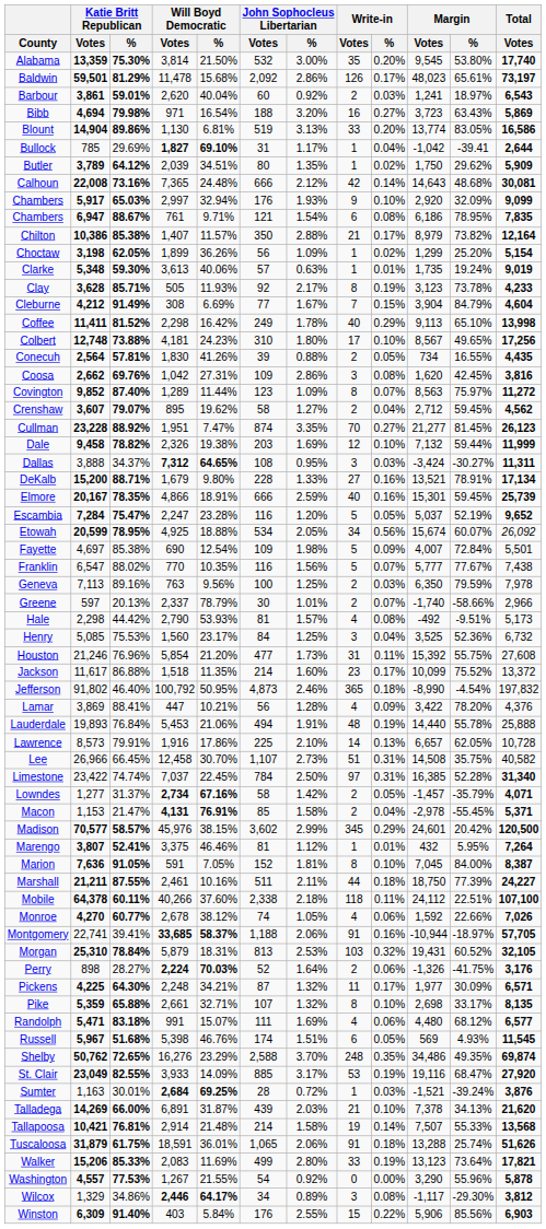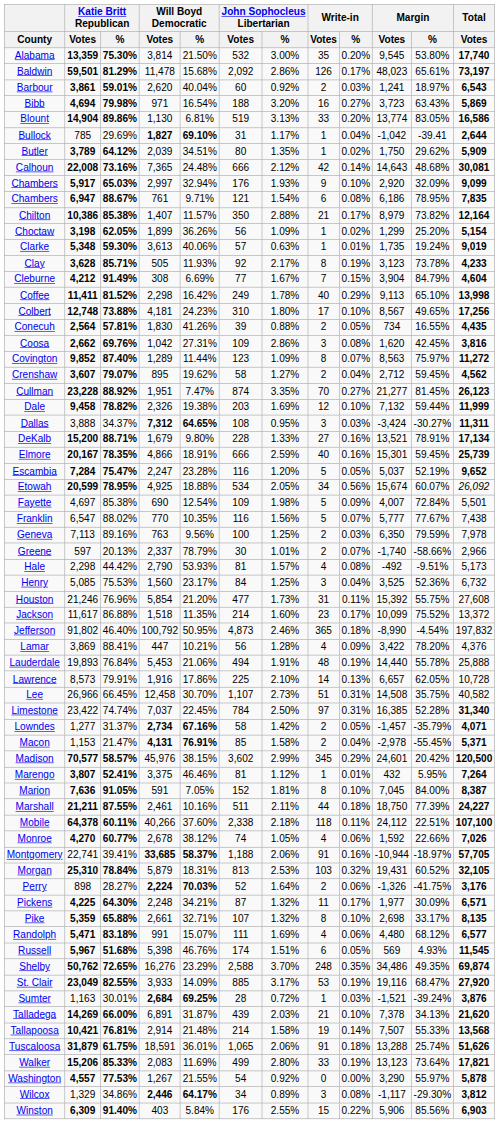 <table class="wikitable sortable" style="text-align:center">
 <tr>
 <th></th>
 <th style="text-align:center;" colspan="2"><a href='#'>Katie Britt</a><br>Republican</th>
 <th style="text-align:center;" colspan="2">Will Boyd<br>Democratic</th>
 <th style="text-align:center;" colspan="2"><a href='#'>John Sophocleus</a><br>Libertarian</th>
 <th style="text-align:center;" colspan="2">Write-in</th>
 <th style="text-align:center;" colspan="2">Margin</th>
 <th style="text-align:center;">Total</th>
 </tr>
 <tr>
 <th align=center>County</th>
 <th style="text-align:center;" data-sort-type="number">Votes</th>
 <th style="text-align:center;" data-sort-type="number">%</th>
 <th style="text-align:center;" data-sort-type="number">Votes</th>
 <th style="text-align:center;" data-sort-type="number">%</th>
 <th style="text-align:center;" data-sort-type="number">Votes</th>
 <th style="text-align:center;" data-sort-type="number">%</th>
 <th style="text-align:center;" data-sort-type="number">Votes</th>
 <th style="text-align:center;" data-sort-type="number">%</th>
 <th style="text-align:center;" data-sort-type="number">Votes</th>
 <th style="text-align:center;" data-sort-type="number">%</th>
 <th style="text-align:center;" data-sort-type="number">Votes</th>
 </tr>
 <tr>
 <td align=center><a href='#'>Alabama</a></td>
 <td><strong>13,359</strong></td>
 <td><strong>75.30%</strong></td>
 <td>3,814</td>
 <td>21.50%</td>
 <td>532</td>
 <td>3.00%</td>
 <td>35</td>
 <td>0.20%</td>
 <td>9,545</td>
 <td>53.80%</td>
 <td><strong>17,740</strong></td>
 </tr>
 <tr>
 <td align=center><a href='#'>Baldwin</a></td>
 <td><strong>59,501</strong></td>
 <td><strong>81.29%</strong></td>
 <td>11,478</td>
 <td>15.68%</td>
 <td>2,092</td>
 <td>2.86%</td>
 <td>126</td>
 <td>0.17%</td>
 <td>48,023</td>
 <td>65.61%</td>
 <td><strong>73,197</strong></td>
 </tr>
 <tr>
 <td align=center><a href='#'>Barbour</a></td>
 <td><strong>3,861</strong></td>
 <td><strong>59.01%</strong></td>
 <td>2,620</td>
 <td>40.04%</td>
 <td>60</td>
 <td>0.92%</td>
 <td>2</td>
 <td>0.03%</td>
 <td>1,241</td>
 <td>18.97%</td>
 <td><strong>6,543</strong></td>
 </tr>
 <tr>
 <td align=center><a href='#'>Bibb</a></td>
 <td><strong>4,694</strong></td>
 <td><strong>79.98%</strong></td>
 <td>971</td>
 <td>16.54%</td>
 <td>188</td>
 <td>3.20%</td>
 <td>16</td>
 <td>0.27%</td>
 <td>3,723</td>
 <td>63.43%</td>
 <td><strong>5,869</strong></td>
 </tr>
 <tr>
 <td align=center><a href='#'>Blount</a></td>
 <td><strong>14,904</strong></td>
 <td><strong>89.86%</strong></td>
 <td>1,130</td>
 <td>6.81%</td>
 <td>519</td>
 <td>3.13%</td>
 <td>33</td>
 <td>0.20%</td>
 <td>13,774</td>
 <td>83.05%</td>
 <td><strong>16,586</strong></td>
 </tr>
 <tr>
 <td align=center><a href='#'>Bullock</a></td>
 <td>785</td>
 <td>29.69%</td>
 <td><strong>1,827</strong></td>
 <td><strong>69.10%</strong></td>
 <td>31</td>
 <td>1.17%</td>
 <td>1</td>
 <td>0.04%</td>
 <td>-1,042</td>
 <td>-39.41</td>
 <td><strong>2,644</strong></td>
 </tr>
 <tr>
 <td align=center><a href='#'>Butler</a></td>
 <td><strong>3,789</strong></td>
 <td><strong>64.12%</strong></td>
 <td>2,039</td>
 <td>34.51%</td>
 <td>80</td>
 <td>1.35%</td>
 <td>1</td>
 <td>0.02%</td>
 <td>1,750</td>
 <td>29.62%</td>
 <td><strong>5,909</strong></td>
 </tr>
 <tr>
 <td align=center><a href='#'>Calhoun</a></td>
 <td><strong>22,008</strong></td>
 <td><strong>73.16%</strong></td>
 <td>7,365</td>
 <td>24.48%</td>
 <td>666</td>
 <td>2.12%</td>
 <td>42</td>
 <td>0.14%</td>
 <td>14,643</td>
 <td>48.68%</td>
 <td><strong>30,081</strong></td>
 </tr>
 <tr>
 <td align=center><a href='#'>Chambers</a></td>
 <td><strong>5,917</strong></td>
 <td><strong>65.03%</strong></td>
 <td>2,997</td>
 <td>32.94%</td>
 <td>176</td>
 <td>1.93%</td>
 <td>9</td>
 <td>0.10%</td>
 <td>2,920</td>
 <td>32.09%</td>
 <td><strong>9,099</strong></td>
 </tr>
 <tr>
 <td align=center><a href='#'>Chambers</a></td>
 <td><strong>6,947</strong></td>
 <td><strong>88.67%</strong></td>
 <td>761</td>
 <td>9.71%</td>
 <td>121</td>
 <td>1.54%</td>
 <td>6</td>
 <td>0.08%</td>
 <td>6,186</td>
 <td>78.95%</td>
 <td><strong>7,835</strong></td>
 </tr>
 <tr>
 <td align=center><a href='#'>Chilton</a></td>
 <td><strong>10,386</strong></td>
 <td><strong>85.38%</strong></td>
 <td>1,407</td>
 <td>11.57%</td>
 <td>350</td>
 <td>2.88%</td>
 <td>21</td>
 <td>0.17%</td>
 <td>8,979</td>
 <td>73.82%</td>
 <td><strong>12,164</strong></td>
 </tr>
 <tr>
 <td align=center><a href='#'>Choctaw</a></td>
 <td><strong>3,198</strong></td>
 <td><strong>62.05%</strong></td>
 <td>1,899</td>
 <td>36.26%</td>
 <td>56</td>
 <td>1.09%</td>
 <td>1</td>
 <td>0.02%</td>
 <td>1,299</td>
 <td>25.20%</td>
 <td><strong>5,154</strong></td>
 </tr>
 <tr>
 <td align=center><a href='#'>Clarke</a></td>
 <td><strong>5,348</strong></td>
 <td><strong>59.30%</strong></td>
 <td>3,613</td>
 <td>40.06%</td>
 <td>57</td>
 <td>0.63%</td>
 <td>1</td>
 <td>0.01%</td>
 <td>1,735</td>
 <td>19.24%</td>
 <td><strong>9,019</strong></td>
 </tr>
 <tr>
 <td align=center><a href='#'>Clay</a></td>
 <td><strong>3,628</strong></td>
 <td><strong>85.71%</strong></td>
 <td>505</td>
 <td>11.93%</td>
 <td>92</td>
 <td>2.17%</td>
 <td>8</td>
 <td>0.19%</td>
 <td>3,123</td>
 <td>73.78%</td>
 <td><strong>4,233</strong></td>
 </tr>
 <tr>
 <td align=center><a href='#'>Cleburne</a></td>
 <td><strong>4,212</strong></td>
 <td><strong>91.49%</strong></td>
 <td>308</td>
 <td>6.69%</td>
 <td>77</td>
 <td>1.67%</td>
 <td>7</td>
 <td>0.15%</td>
 <td>3,904</td>
 <td>84.79%</td>
 <td><strong>4,604</strong></td>
 </tr>
 <tr>
 <td align=center><a href='#'>Coffee</a></td>
 <td><strong>11,411</strong></td>
 <td><strong>81.52%</strong></td>
 <td>2,298</td>
 <td>16.42%</td>
 <td>249</td>
 <td>1.78%</td>
 <td>40</td>
 <td>0.29%</td>
 <td>9,113</td>
 <td>65.10%</td>
 <td><strong>13,998</strong></td>
 </tr>
 <tr>
 <td align=center><a href='#'>Colbert</a></td>
 <td><strong>12,748</strong></td>
 <td><strong>73.88%</strong></td>
 <td>4,181</td>
 <td>24.23%</td>
 <td>310</td>
 <td>1.80%</td>
 <td>17</td>
 <td>0.10%</td>
 <td>8,567</td>
 <td>49.65%</td>
 <td><strong>17,256</strong></td>
 </tr>
 <tr>
 <td align=center><a href='#'>Conecuh</a></td>
 <td><strong>2,564</strong></td>
 <td><strong>57.81%</strong></td>
 <td>1,830</td>
 <td>41.26%</td>
 <td>39</td>
 <td>0.88%</td>
 <td>2</td>
 <td>0.05%</td>
 <td>734</td>
 <td>16.55%</td>
 <td><strong>4,435</strong></td>
 </tr>
 <tr>
 <td align=center><a href='#'>Coosa</a></td>
 <td><strong>2,662</strong></td>
 <td><strong>69.76%</strong></td>
 <td>1,042</td>
 <td>27.31%</td>
 <td>109</td>
 <td>2.86%</td>
 <td>3</td>
 <td>0.08%</td>
 <td>1,620</td>
 <td>42.45%</td>
 <td><strong>3,816</strong></td>
 </tr>
 <tr>
 <td align=center><a href='#'>Covington</a></td>
 <td><strong>9,852</strong></td>
 <td><strong>87.40%</strong></td>
 <td>1,289</td>
 <td>11.44%</td>
 <td>123</td>
 <td>1.09%</td>
 <td>8</td>
 <td>0.07%</td>
 <td>8,563</td>
 <td>75.97%</td>
 <td><strong>11,272</strong></td>
 </tr>
 <tr>
 <td align=center><a href='#'>Crenshaw</a></td>
 <td><strong>3,607</strong></td>
 <td><strong>79.07%</strong></td>
 <td>895</td>
 <td>19.62%</td>
 <td>58</td>
 <td>1.27%</td>
 <td>2</td>
 <td>0.04%</td>
 <td>2,712</td>
 <td>59.45%</td>
 <td><strong>4,562</strong></td>
 </tr>
 <tr>
 <td align=center><a href='#'>Cullman</a></td>
 <td><strong>23,228</strong></td>
 <td><strong>88.92%</strong></td>
 <td>1,951</td>
 <td>7.47%</td>
 <td>874</td>
 <td>3.35%</td>
 <td>70</td>
 <td>0.27%</td>
 <td>21,277</td>
 <td>81.45%</td>
 <td><strong>26,123</strong></td>
 </tr>
 <tr>
 <td align=center><a href='#'>Dale</a></td>
 <td><strong>9,458</strong></td>
 <td><strong>78.82%</strong></td>
 <td>2,326</td>
 <td>19.38%</td>
 <td>203</td>
 <td>1.69%</td>
 <td>12</td>
 <td>0.10%</td>
 <td>7,132</td>
 <td>59.44%</td>
 <td><strong>11,999</strong></td>
 </tr>
 <tr>
 <td align=center><a href='#'>Dallas</a></td>
 <td>3,888</td>
 <td>34.37%</td>
 <td><strong>7,312</strong></td>
 <td><strong>64.65%</strong></td>
 <td>108</td>
 <td>0.95%</td>
 <td>3</td>
 <td>0.03%</td>
 <td>-3,424</td>
 <td>-30.27%</td>
 <td><strong>11,311</strong></td>
 </tr>
 <tr>
 <td align=center><a href='#'>DeKalb</a></td>
 <td><strong>15,200</strong></td>
 <td><strong>88.71%</strong></td>
 <td>1,679</td>
 <td>9.80%</td>
 <td>228</td>
 <td>1.33%</td>
 <td>27</td>
 <td>0.16%</td>
 <td>13,521</td>
 <td>78.91%</td>
 <td><strong>17,134</strong></td>
 </tr>
 <tr>
 <td align=center><a href='#'>Elmore</a></td>
 <td><strong>20,167</strong></td>
 <td><strong>78.35%</strong></td>
 <td>4,866</td>
 <td>18.91%</td>
 <td>666</td>
 <td>2.59%</td>
 <td>40</td>
 <td>0.16%</td>
 <td>15,301</td>
 <td>59.45%</td>
 <td><strong>25,739</strong></td>
 </tr>
 <tr>
 <td align=center><a href='#'>Escambia</a></td>
 <td><strong>7,284</strong></td>
 <td><strong>75.47%</strong></td>
 <td>2,247</td>
 <td>23.28%</td>
 <td>116</td>
 <td>1.20%</td>
 <td>5</td>
 <td>0.05%</td>
 <td>5,037</td>
 <td>52.19%</td>
 <td><strong>9,652</strong></td>
 </tr>
 <tr>
 <td align=center><a href='#'>Etowah</a></td>
 <td><strong>20,599</strong></td>
 <td><strong>78.95%</strong></td>
 <td>4,925</td>
 <td>18.88%</td>
 <td>534</td>
 <td>2.05%</td>
 <td>34</td>
 <td>0.56%</td>
 <td>15,674</td>
 <td>60.07%</td>
 <td><em>26,092<strong></td>
 </tr>
 <tr>
 <td align=center><a href='#'>Fayette</a></td>
 <td></strong>4,697<strong></td>
 <td></strong>85.38%<strong></td>
 <td>690</td>
 <td>12.54%</td>
 <td>109</td>
 <td>1.98%</td>
 <td>5</td>
 <td>0.09%</td>
 <td>4,007</td>
 <td>72.84%</td>
 <td></strong>5,501<strong></td>
 </tr>
 <tr>
 <td align=center><a href='#'>Franklin</a></td>
 <td></strong>6,547<strong></td>
 <td></strong>88.02%<strong></td>
 <td>770</td>
 <td>10.35%</td>
 <td>116</td>
 <td>1.56%</td>
 <td>5</td>
 <td>0.07%</td>
 <td>5,777</td>
 <td>77.67%</td>
 <td></strong>7,438<strong></td>
 </tr>
 <tr>
 <td align=center><a href='#'>Geneva</a></td>
 <td></strong>7,113<strong></td>
 <td></strong>89.16%<strong></td>
 <td>763</td>
 <td>9.56%</td>
 <td>100</td>
 <td>1.25%</td>
 <td>2</td>
 <td>0.03%</td>
 <td>6,350</td>
 <td>79.59%</td>
 <td></strong>7,978<strong></td>
 </tr>
 <tr>
 <td align=center><a href='#'>Greene</a></td>
 <td>597</td>
 <td>20.13%</td>
 <td></strong>2,337<strong></td>
 <td></strong>78.79%<strong></td>
 <td>30</td>
 <td>1.01%</td>
 <td>2</td>
 <td>0.07%</td>
 <td>-1,740</td>
 <td>-58.66%</td>
 <td></strong>2,966<strong></td>
 </tr>
 <tr>
 <td align=center><a href='#'>Hale</a></td>
 <td>2,298</td>
 <td>44.42%</td>
 <td></strong>2,790<strong></td>
 <td></strong>53.93%<strong></td>
 <td>81</td>
 <td>1.57%</td>
 <td>4</td>
 <td>0.08%</td>
 <td>-492</td>
 <td>-9.51%</td>
 <td></strong>5,173<strong></td>
 </tr>
 <tr>
 <td align=center><a href='#'>Henry</a></td>
 <td></strong>5,085<strong></td>
 <td></strong>75.53%<strong></td>
 <td>1,560</td>
 <td>23.17%</td>
 <td>84</td>
 <td>1.25%</td>
 <td>3</td>
 <td>0.04%</td>
 <td>3,525</td>
 <td>52.36%</td>
 <td></strong>6,732<strong></td>
 </tr>
 <tr>
 <td align=center><a href='#'>Houston</a></td>
 <td></strong>21,246<strong></td>
 <td></strong>76.96%<strong></td>
 <td>5,854</td>
 <td>21.20%</td>
 <td>477</td>
 <td>1.73%</td>
 <td>31</td>
 <td>0.11%</td>
 <td>15,392</td>
 <td>55.75%</td>
 <td></strong>27,608<strong></td>
 </tr>
 <tr>
 <td align=center><a href='#'>Jackson</a></td>
 <td></strong>11,617<strong></td>
 <td></strong>86.88%<strong></td>
 <td>1,518</td>
 <td>11.35%</td>
 <td>214</td>
 <td>1.60%</td>
 <td>23</td>
 <td>0.17%</td>
 <td>10,099</td>
 <td>75.52%</td>
 <td></strong>13,372<strong></td>
 </tr>
 <tr>
 <td align=center><a href='#'>Jefferson</a></td>
 <td>91,802</td>
 <td>46.40%</td>
 <td></strong>100,792<strong></td>
 <td></strong>50.95%<strong></td>
 <td>4,873</td>
 <td>2.46%</td>
 <td>365</td>
 <td>0.18%</td>
 <td>-8,990</td>
 <td>-4.54%</td>
 <td></strong>197,832<strong></td>
 </tr>
 <tr>
 <td align=center><a href='#'>Lamar</a></td>
 <td></strong>3,869<strong></td>
 <td></strong>88.41%<strong></td>
 <td>447</td>
 <td>10.21%</td>
 <td>56</td>
 <td>1.28%</td>
 <td>4</td>
 <td>0.09%</td>
 <td>3,422</td>
 <td>78.20%</td>
 <td></strong>4,376<strong></td>
 </tr>
 <tr>
 <td align=center><a href='#'>Lauderdale</a></td>
 <td></strong>19,893<strong></td>
 <td></strong>76.84%<strong></td>
 <td>5,453</td>
 <td>21.06%</td>
 <td>494</td>
 <td>1.91%</td>
 <td>48</td>
 <td>0.19%</td>
 <td>14,440</td>
 <td>55.78%</td>
 <td></strong>25,888<strong></td>
 </tr>
 <tr>
 <td align=center><a href='#'>Lawrence</a></td>
 <td></strong>8,573<strong></td>
 <td></strong>79.91%<strong></td>
 <td>1,916</td>
 <td>17.86%</td>
 <td>225</td>
 <td>2.10%</td>
 <td>14</td>
 <td>0.13%</td>
 <td>6,657</td>
 <td>62.05%</td>
 <td></strong>10,728<strong></td>
 </tr>
 <tr>
 <td align=center><a href='#'>Lee</a></td>
 <td></strong>26,966<strong></td>
 <td></strong>66.45%<strong></td>
 <td>12,458</td>
 <td>30.70%</td>
 <td>1,107</td>
 <td>2.73%</td>
 <td>51</td>
 <td>0.31%</td>
 <td>14,508</td>
 <td>35.75%</td>
 <td></strong>40,582<strong></td>
 </tr>
 <tr>
 <td align=center><a href='#'>Limestone</a></td>
 <td></strong>23,422<strong></td>
 <td></em>74.74%</strong></td>
 <td>7,037</td>
 <td>22.45%</td>
 <td>784</td>
 <td>2.50%</td>
 <td>97</td>
 <td>0.31%</td>
 <td>16,385</td>
 <td>52.28%</td>
 <td><strong>31,340</strong></td>
 </tr>
 <tr>
 <td align=center><a href='#'>Lowndes</a></td>
 <td>1,277</td>
 <td>31.37%</td>
 <td><strong>2,734</strong></td>
 <td><strong>67.16%</strong></td>
 <td>58</td>
 <td>1.42%</td>
 <td>2</td>
 <td>0.05%</td>
 <td>-1,457</td>
 <td>-35.79%</td>
 <td><strong>4,071</strong></td>
 </tr>
 <tr>
 <td align=center><a href='#'>Macon</a></td>
 <td>1,153</td>
 <td>21.47%</td>
 <td><strong>4,131</strong></td>
 <td><strong>76.91%</strong></td>
 <td>85</td>
 <td>1.58%</td>
 <td>2</td>
 <td>0.04%</td>
 <td>-2,978</td>
 <td>-55.45%</td>
 <td><strong>5,371</strong></td>
 </tr>
 <tr>
 <td align=center><a href='#'>Madison</a></td>
 <td><strong>70,577</strong></td>
 <td><strong>58.57%</strong></td>
 <td>45,976</td>
 <td>38.15%</td>
 <td>3,602</td>
 <td>2.99%</td>
 <td>345</td>
 <td>0.29%</td>
 <td>24,601</td>
 <td>20.42%</td>
 <td><strong>120,500</strong></td>
 </tr>
 <tr>
 <td align=center><a href='#'>Marengo</a></td>
 <td><strong>3,807</strong></td>
 <td><strong>52.41%</strong></td>
 <td>3,375</td>
 <td>46.46%</td>
 <td>81</td>
 <td>1.12%</td>
 <td>1</td>
 <td>0.01%</td>
 <td>432</td>
 <td>5.95%</td>
 <td><strong>7,264</strong></td>
 </tr>
 <tr>
 <td align=center><a href='#'>Marion</a></td>
 <td><strong>7,636</strong></td>
 <td><strong>91.05%</strong></td>
 <td>591</td>
 <td>7.05%</td>
 <td>152</td>
 <td>1.81%</td>
 <td>8</td>
 <td>0.10%</td>
 <td>7,045</td>
 <td>84.00%</td>
 <td><strong>8,387</strong></td>
 </tr>
 <tr>
 <td align=center><a href='#'>Marshall</a></td>
 <td><strong>21,211</strong></td>
 <td><strong>87.55%</strong></td>
 <td>2,461</td>
 <td>10.16%</td>
 <td>511</td>
 <td>2.11%</td>
 <td>44</td>
 <td>0.18%</td>
 <td>18,750</td>
 <td>77.39%</td>
 <td><strong>24,227</strong></td>
 </tr>
 <tr>
 <td align=center><a href='#'>Mobile</a></td>
 <td><strong>64,378</strong></td>
 <td><strong>60.11%</strong></td>
 <td>40,266</td>
 <td>37.60%</td>
 <td>2,338</td>
 <td>2.18%</td>
 <td>118</td>
 <td>0.11%</td>
 <td>24,112</td>
 <td>22.51%</td>
 <td><strong>107,100</strong></td>
 </tr>
 <tr>
 <td align=center><a href='#'>Monroe</a></td>
 <td><strong>4,270</strong></td>
 <td><strong>60.77%</strong></td>
 <td>2,678</td>
 <td>38.12%</td>
 <td>74</td>
 <td>1.05%</td>
 <td>4</td>
 <td>0.06%</td>
 <td>1,592</td>
 <td>22.66%</td>
 <td><strong>7,026</strong></td>
 </tr>
 <tr>
 <td align=center><a href='#'>Montgomery</a></td>
 <td>22,741</td>
 <td>39.41%</td>
 <td><strong>33,685</strong></td>
 <td><strong>58.37%</strong></td>
 <td>1,188</td>
 <td>2.06%</td>
 <td>91</td>
 <td>0.16%</td>
 <td>-10,944</td>
 <td>-18.97%</td>
 <td><strong>57,705</strong></td>
 </tr>
 <tr>
 <td align=center><a href='#'>Morgan</a></td>
 <td><strong>25,310</strong></td>
 <td><strong>78.84%</strong></td>
 <td>5,879</td>
 <td>18.31%</td>
 <td>813</td>
 <td>2.53%</td>
 <td>103</td>
 <td>0.32%</td>
 <td>19,431</td>
 <td>60.52%</td>
 <td><strong>32,105</strong></td>
 </tr>
 <tr>
 <td align=center><a href='#'>Perry</a></td>
 <td>898</td>
 <td>28.27%</td>
 <td><strong>2,224</strong></td>
 <td><strong>70.03%</strong></td>
 <td>52</td>
 <td>1.64%</td>
 <td>2</td>
 <td>0.06%</td>
 <td>-1,326</td>
 <td>-41.75%</td>
 <td><strong>3,176</strong></td>
 </tr>
 <tr>
 <td align=center><a href='#'>Pickens</a></td>
 <td><strong>4,225</strong></td>
 <td><strong>64.30%</strong></td>
 <td>2,248</td>
 <td>34.21%</td>
 <td>87</td>
 <td>1.32%</td>
 <td>11</td>
 <td>0.17%</td>
 <td>1,977</td>
 <td>30.09%</td>
 <td><strong>6,571</strong></td>
 </tr>
 <tr>
 <td align=center><a href='#'>Pike</a></td>
 <td><strong>5,359</strong></td>
 <td><strong>65.88%</strong></td>
 <td>2,661</td>
 <td>32.71%</td>
 <td>107</td>
 <td>1.32%</td>
 <td>8</td>
 <td>0.10%</td>
 <td>2,698</td>
 <td>33.17%</td>
 <td><strong>8,135</strong></td>
 </tr>
 <tr>
 <td align=center><a href='#'>Randolph</a></td>
 <td><strong>5,471</strong></td>
 <td><strong>83.18%</strong></td>
 <td>991</td>
 <td>15.07%</td>
 <td>111</td>
 <td>1.69%</td>
 <td>4</td>
 <td>0.06%</td>
 <td>4,480</td>
 <td>68.12%</td>
 <td><strong>6,577</strong></td>
 </tr>
 <tr>
 <td align=center><a href='#'>Russell</a></td>
 <td><strong>5,967</strong></td>
 <td><strong>51.68%</strong></td>
 <td>5,398</td>
 <td>46.76%</td>
 <td>174</td>
 <td>1.51%</td>
 <td>6</td>
 <td>0.05%</td>
 <td>569</td>
 <td>4.93%</td>
 <td><strong>11,545</strong></td>
 </tr>
 <tr>
 <td align=center><a href='#'>Shelby</a></td>
 <td><strong>50,762</strong></td>
 <td><strong>72.65%</strong></td>
 <td>16,276</td>
 <td>23.29%</td>
 <td>2,588</td>
 <td>3.70%</td>
 <td>248</td>
 <td>0.35%</td>
 <td>34,486</td>
 <td>49.35%</td>
 <td><strong>69,874</strong></td>
 </tr>
 <tr>
 <td align=center><a href='#'>St. Clair</a></td>
 <td><strong>23,049</strong></td>
 <td><strong>82.55%</strong></td>
 <td>3,933</td>
 <td>14.09%</td>
 <td>885</td>
 <td>3.17%</td>
 <td>53</td>
 <td>0.19%</td>
 <td>19,116</td>
 <td>68.47%</td>
 <td><strong>27,920</strong></td>
 </tr>
 <tr>
 <td align=center><a href='#'>Sumter</a></td>
 <td>1,163</td>
 <td>30.01%</td>
 <td><strong>2,684</strong></td>
 <td><strong>69.25%</strong></td>
 <td>28</td>
 <td>0.72%</td>
 <td>1</td>
 <td>0.03%</td>
 <td>-1,521</td>
 <td>-39.24%</td>
 <td><strong>3,876</strong></td>
 </tr>
 <tr>
 <td align=center><a href='#'>Talladega</a></td>
 <td><strong>14,269</strong></td>
 <td><strong>66.00%</strong></td>
 <td>6,891</td>
 <td>31.87%</td>
 <td>439</td>
 <td>2.03%</td>
 <td>21</td>
 <td>0.10%</td>
 <td>7,378</td>
 <td>34.13%</td>
 <td><strong>21,620</strong></td>
 </tr>
 <tr>
 <td align=center><a href='#'>Tallapoosa</a></td>
 <td><strong>10,421</strong></td>
 <td><strong>76.81%</strong></td>
 <td>2,914</td>
 <td>21.48%</td>
 <td>214</td>
 <td>1.58%</td>
 <td>19</td>
 <td>0.14%</td>
 <td>7,507</td>
 <td>55.33%</td>
 <td><strong>13,568</strong></td>
 </tr>
 <tr>
 <td align=center><a href='#'>Tuscaloosa</a></td>
 <td><strong>31,879</strong></td>
 <td><strong>61.75%</strong></td>
 <td>18,591</td>
 <td>36.01%</td>
 <td>1,065</td>
 <td>2.06%</td>
 <td>91</td>
 <td>0.18%</td>
 <td>13,288</td>
 <td>25.74%</td>
 <td><strong>51,626</strong></td>
 </tr>
 <tr>
 <td align=center><a href='#'>Walker</a></td>
 <td><strong>15,206</strong></td>
 <td><strong>85.33%</strong></td>
 <td>2,083</td>
 <td>11.69%</td>
 <td>499</td>
 <td>2.80%</td>
 <td>33</td>
 <td>0.19%</td>
 <td>13,123</td>
 <td>73.64%</td>
 <td><strong>17,821</strong></td>
 </tr>
 <tr>
 <td align=center><a href='#'>Washington</a></td>
 <td><strong>4,557</strong></td>
 <td><strong>77.53%</strong></td>
 <td>1,267</td>
 <td>21.55%</td>
 <td>54</td>
 <td>0.92%</td>
 <td>0</td>
 <td>0.00%</td>
 <td>3,290</td>
-<td>55.96%</td>
+<td>55.97%</td>
 <td><strong>5,878</strong></td>
 </tr>
 <tr>
 <td align=center><a href='#'>Wilcox</a></td>
 <td>1,329</td>
 <td>34.86%</td>
 <td><strong>2,446</strong></td>
 <td><strong>64.17%</strong></td>
 <td>34</td>
 <td>0.89%</td>
 <td>3</td>
 <td>0.08%</td>
 <td>-1,117</td>
 <td>-29.30%</td>
 <td><strong>3,812</strong></td>
 </tr>
 <tr>
 <td align=center><a href='#'>Winston</a></td>
 <td><strong>6,309</strong></td>
 <td><strong>91.40%</strong></td>
 <td>403</td>
 <td>5.84%</td>
 <td>176</td>
 <td>2.55%</td>
 <td>15</td>
 <td>0.22%</td>
 <td>5,906</td>
 <td>85.56%</td>
 <td><strong>6,903</strong></td>
 </tr>
 </table>
